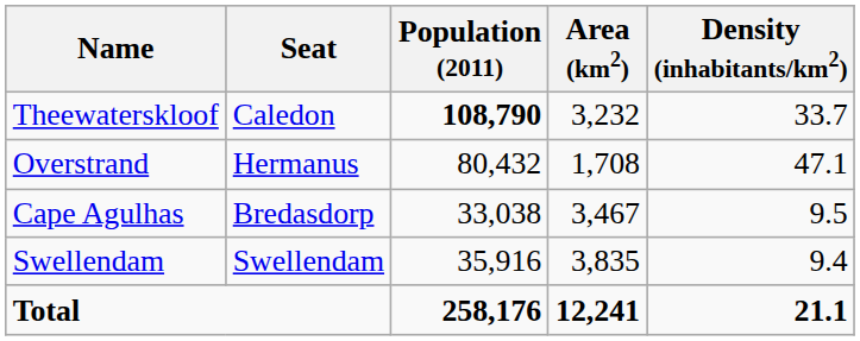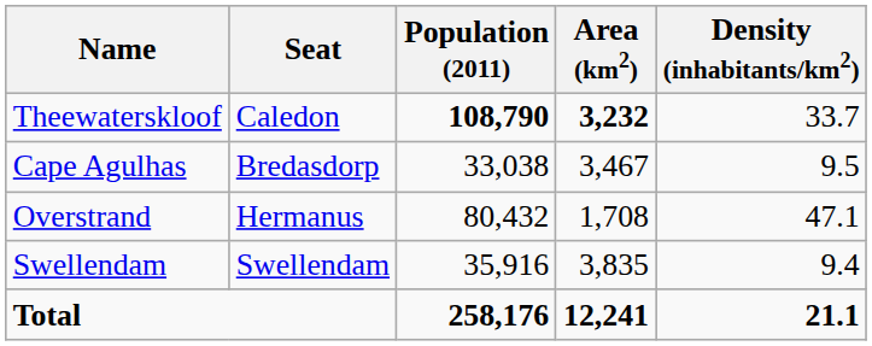 <table class="wikitable sortable">
 <tr>
 <th>Name</th>
 <th>Seat</th>
 <th>Population<br><small>(2011)</small></th>
 <th>Area<br><small>(km<sup>2</sup>)</small></th>
 <th>Density<br><small>(inhabitants/km<sup>2</sup>)</small></th>
 </tr>
 <tr>
 <td><a href='#'>Theewaterskloof</a></td>
 <td><a href='#'>Caledon</a></td>
 <td style="text-align:right"><strong>108,790</strong></td>
-<td style="text-align:right">3,232</td>
+<td style="text-align:right"><strong>3,232</strong></td>
 <td style="text-align:right">33.7</td>
+</tr>
+<tr>
+<td><a href='#'>Cape Agulhas</a></td>
+<td><a href='#'>Bredasdorp</a></td>
+<td style="text-align:right">33,038</td>
+<td style="text-align:right">3,467</td>
+<td style="text-align:right">9.5</td>
 </tr>
 <tr>
 <td><a href='#'>Overstrand</a></td>
 <td><a href='#'>Hermanus</a></td>
 <td style="text-align:right">80,432</td>
 <td style="text-align:right">1,708</td>
 <td style="text-align:right">47.1</td>
-</tr>
-<tr>
-<td><a href='#'>Cape Agulhas</a></td>
-<td><a href='#'>Bredasdorp</a></td>
-<td style="text-align:right">33,038</td>
-<td style="text-align:right">3,467</td>
-<td style="text-align:right">9.5</td>
 </tr>
 <tr>
 <td><a href='#'>Swellendam</a></td>
 <td><a href='#'>Swellendam</a></td>
 <td style="text-align:right">35,916</td>
 <td style="text-align:right">3,835</td>
 <td style="text-align:right">9.4</td>
 </tr>
 <tr class="sortbottom">
 <td colspan=2><strong>Total</strong></td>
 <td style="text-align:right"><strong>258,176</strong></td>
 <td style="text-align:right"><strong>12,241</strong></td>
 <td style="text-align:right"><strong>21.1</strong></td>
 </tr>
 </table>
